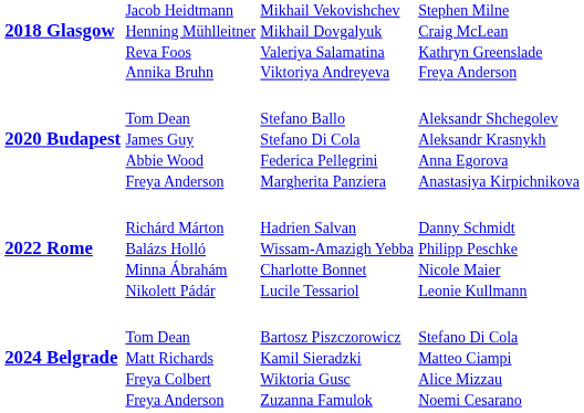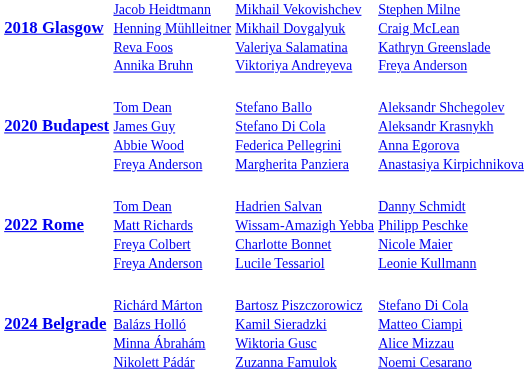 <table>
 <tr>
 <th style="text-align:left;"><a href='#'>2018 Glasgow</a></th>
 <td><small><br><a href='#'>Jacob Heidtmann</a><br><a href='#'>Henning Mühlleitner</a><br><a href='#'>Reva Foos</a><br><a href='#'>Annika Bruhn</a></small></td>
 <td><small><br><a href='#'>Mikhail Vekovishchev</a><br><a href='#'>Mikhail Dovgalyuk</a><br><a href='#'>Valeriya Salamatina</a><br><a href='#'>Viktoriya Andreyeva</a></small></td>
 <td><small><br><a href='#'>Stephen Milne</a><br><a href='#'>Craig McLean</a><br><a href='#'>Kathryn Greenslade</a><br><a href='#'>Freya Anderson</a></small></td>
 </tr>
 <tr>
 <th style="text-align:left;"><a href='#'>2020 Budapest</a></th>
 <td><small><br><a href='#'>Tom Dean</a><br><a href='#'>James Guy</a><br><a href='#'>Abbie Wood</a><br><a href='#'>Freya Anderson</a></small></td>
 <td><small><br><a href='#'>Stefano Ballo</a><br><a href='#'>Stefano Di Cola</a><br><a href='#'>Federica Pellegrini</a><br><a href='#'>Margherita Panziera</a></small></td>
 <td><small><br><a href='#'>Aleksandr Shchegolev</a><br><a href='#'>Aleksandr Krasnykh</a><br><a href='#'>Anna Egorova</a><br><a href='#'>Anastasiya Kirpichnikova</a></small></td>
 </tr>
 <tr>
 <th style="text-align:left;"><a href='#'>2022 Rome</a></th>
-<td><small><br><a href='#'>Richárd Márton</a><br><a href='#'>Balázs Holló</a><br><a href='#'>Minna Ábrahám</a><br><a href='#'>Nikolett Pádár</a></small></td>
+<td><small><br><a href='#'>Tom Dean</a><br><a href='#'>Matt Richards</a><br><a href='#'>Freya Colbert</a><br><a href='#'>Freya Anderson</a></small></td>
 <td><small><br><a href='#'>Hadrien Salvan</a><br><a href='#'>Wissam-Amazigh Yebba</a><br><a href='#'>Charlotte Bonnet</a><br><a href='#'>Lucile Tessariol</a></small></td>
 <td><small><br><a href='#'>Danny Schmidt</a><br><a href='#'>Philipp Peschke</a><br><a href='#'>Nicole Maier</a><br><a href='#'>Leonie Kullmann</a></small></td>
 </tr>
 <tr>
 <th style="text-align:left;"><a href='#'>2024 Belgrade</a></th>
-<td><small><br><a href='#'>Tom Dean</a><br><a href='#'>Matt Richards</a><br><a href='#'>Freya Colbert</a><br><a href='#'>Freya Anderson</a></small></td>
+<td><small><br><a href='#'>Richárd Márton</a><br><a href='#'>Balázs Holló</a><br><a href='#'>Minna Ábrahám</a><br><a href='#'>Nikolett Pádár</a></small></td>
 <td><small><br><a href='#'>Bartosz Piszczorowicz</a><br><a href='#'>Kamil Sieradzki</a><br><a href='#'>Wiktoria Gusc</a><br><a href='#'>Zuzanna Famulok</a></small></td>
 <td><small><br><a href='#'>Stefano Di Cola</a><br><a href='#'>Matteo Ciampi</a><br><a href='#'>Alice Mizzau</a><br><a href='#'>Noemi Cesarano</a></small></td>
 </tr>
 </table>
